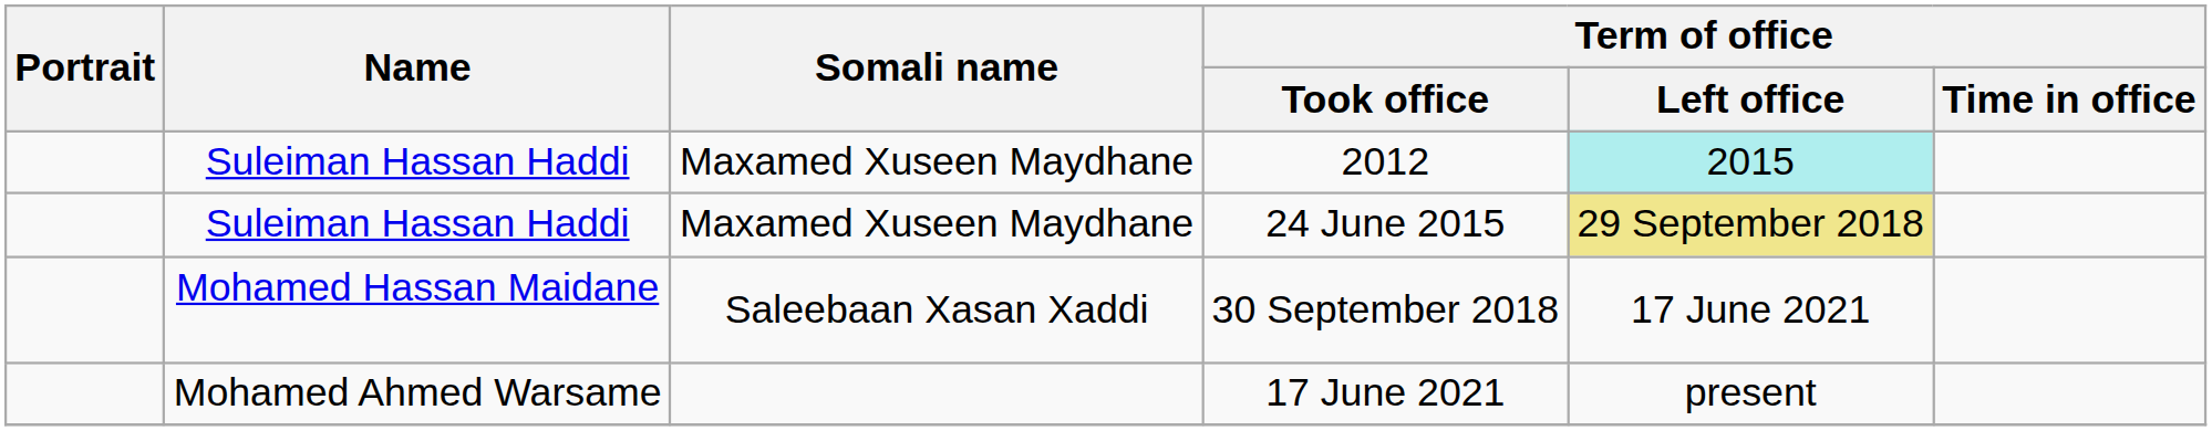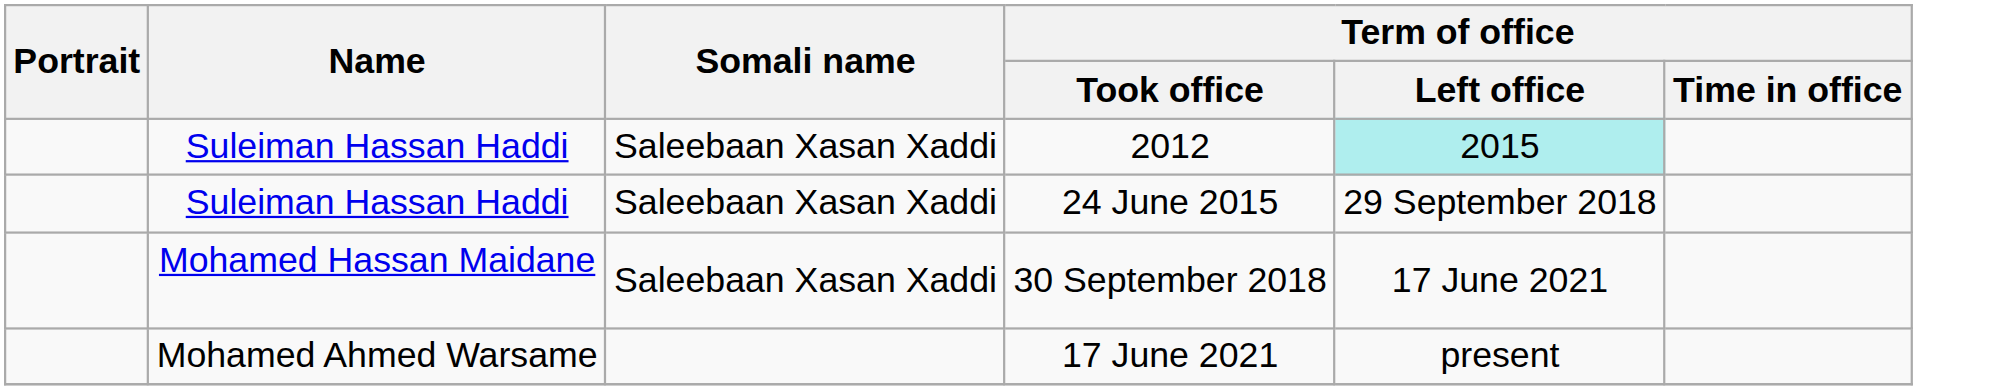 <table class="wikitable" style="text-align:center">
 <tr>
 <th rowspan="2">Portrait</th>
 <th rowspan="2">Name</th>
 <th rowspan="2">Somali name</th>
 <th colspan="3">Term of office</th>
 </tr>
 <tr>
 <th>Took office</th>
 <th>Left office</th>
 <th>Time in office</th>
 </tr>
 <tr>
 <td></td>
 <td><a href='#'>Suleiman Hassan Haddi</a></td>
-<td>Maxamed Xuseen Maydhane</td>
+<td>Saleebaan Xasan Xaddi</td>
 <td>2012</td>
 <td style="background: paleturquoise;">2015</td>
 <td></td>
 </tr>
 <tr>
 <td></td>
 <td><a href='#'>Suleiman Hassan Haddi</a></td>
-<td>Maxamed Xuseen Maydhane</td>
+<td>Saleebaan Xasan Xaddi</td>
 <td>24 June 2015</td>
-<td style="background: khaki;">29 September 2018</td>
+<td>29 September 2018</td>
 <td></td>
 </tr>
 <tr>
 <td></td>
 <td><a href='#'>Mohamed Hassan Maidane</a><br><br></td>
 <td>Saleebaan Xasan Xaddi</td>
 <td>30 September 2018</td>
 <td>17 June 2021</td>
 <td></td>
 </tr>
 <tr>
 <td></td>
 <td>Mohamed Ahmed Warsame</td>
 <td></td>
 <td>17 June 2021</td>
 <td>present</td>
 <td></td>
 </tr>
 <tr>
 </tr>
 </table>
